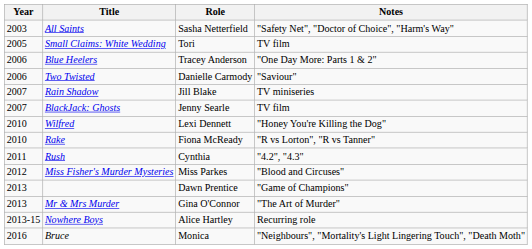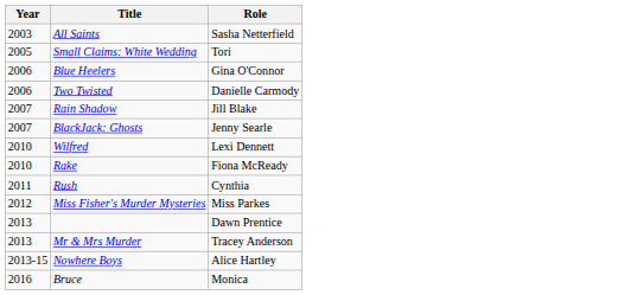 <table class="wikitable sortable">
 <tr>
 <th>Year</th>
 <th>Title</th>
 <th>Role</th>
-<th class="unsortable">Notes</th>
 </tr>
 <tr>
 <td>2003</td>
 <td><em><a href='#'>All Saints</a></em></td>
 <td>Sasha Netterfield</td>
-<td>"Safety Net", "Doctor of Choice", "Harm's Way"</td>
 </tr>
 <tr>
 <td>2005</td>
 <td><em><a href='#'>Small Claims: White Wedding</a></em></td>
 <td>Tori</td>
-<td>TV film</td>
 </tr>
 <tr>
 <td>2006</td>
 <td><em><a href='#'>Blue Heelers</a></em></td>
-<td>Tracey Anderson</td>
-<td>"One Day More: Parts 1 & 2"</td>
+<td>Gina O'Connor</td>
 </tr>
 <tr>
 <td>2006</td>
 <td><em><a href='#'>Two Twisted</a></em></td>
 <td>Danielle Carmody</td>
-<td>"Saviour"</td>
 </tr>
 <tr>
 <td>2007</td>
 <td><em><a href='#'>Rain Shadow</a></em></td>
 <td>Jill Blake</td>
-<td>TV miniseries</td>
 </tr>
 <tr>
 <td>2007</td>
 <td><em><a href='#'>BlackJack: Ghosts</a></em></td>
 <td>Jenny Searle</td>
-<td>TV film</td>
 </tr>
 <tr>
 <td>2010</td>
 <td><em><a href='#'>Wilfred</a></em></td>
 <td>Lexi Dennett</td>
-<td>"Honey You're Killing the Dog"</td>
 </tr>
 <tr>
 <td>2010</td>
 <td><em><a href='#'>Rake</a></em></td>
 <td>Fiona McReady</td>
-<td>"R vs Lorton", "R vs Tanner"</td>
 </tr>
 <tr>
 <td>2011</td>
 <td><em><a href='#'>Rush</a></em></td>
 <td>Cynthia</td>
-<td>"4.2", "4.3"</td>
 </tr>
 <tr>
 <td>2012</td>
 <td><em><a href='#'>Miss Fisher's Murder Mysteries</a></em></td>
 <td>Miss Parkes</td>
-<td>"Blood and Circuses"</td>
 </tr>
 <tr>
 <td>2013</td>
 <td><em></em></td>
 <td>Dawn Prentice</td>
-<td>"Game of Champions"</td>
 </tr>
 <tr>
 <td>2013</td>
 <td><em><a href='#'>Mr & Mrs Murder</a></em></td>
-<td>Gina O'Connor</td>
-<td>"The Art of Murder"</td>
+<td>Tracey Anderson</td>
 </tr>
 <tr>
 <td>2013-15</td>
 <td><em><a href='#'>Nowhere Boys</a></em></td>
 <td>Alice Hartley</td>
-<td>Recurring role</td>
 </tr>
 <tr>
 <td>2016</td>
 <td><em>Bruce</em></td>
 <td>Monica</td>
-<td>"Neighbours", "Mortality's Light Lingering Touch", "Death Moth"</td>
 </tr>
 </table>
